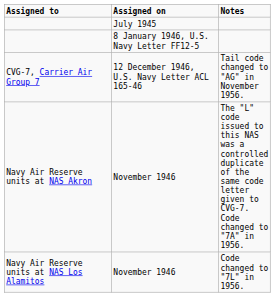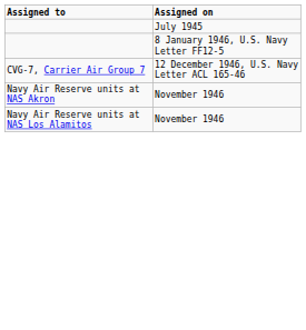 <table class="wikitable" style="width: 70%;">
 <tr>
 <td style="width: 200px;"><strong>Assigned to</strong></td>
 <td style="width: 200px;"><strong>Assigned on</strong></td>
-<td><strong>Notes</strong></td>
 </tr>
 <tr>
 <td></td>
 <td>July 1945</td>
-<td></td>
 </tr>
 <tr>
 <td></td>
 <td>8 January 1946, U.S. Navy Letter FF12-5</td>
-<td></td>
 </tr>
 <tr>
 <td>CVG-7, <a href='#'>Carrier Air Group 7</a></td>
 <td>12 December 1946, U.S. Navy Letter ACL 165-46</td>
-<td>Tail code changed to "AG" in November 1956.</td>
 </tr>
 <tr>
 <td>Navy Air Reserve units at <a href='#'>NAS Akron</a></td>
 <td>November 1946</td>
-<td>The "L" code issued to this NAS was a controlled duplicate of the same code letter given to CVG-7.<br>Code changed to "7A" in 1956.</td>
 </tr>
 <tr>
 <td>Navy Air Reserve units at <a href='#'>NAS Los Alamitos</a></td>
 <td>November 1946</td>
-<td>Code changed to "7L" in 1956.</td>
 </tr>
 </table>
